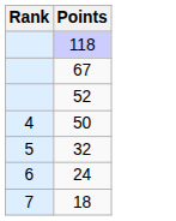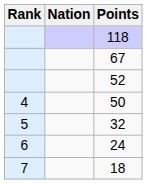 <table class="wikitable sortable" style="text-align:center">
 <tr>
 <th>Rank</th>
+<th>Nation</th>
 <th>Points</th>
 </tr>
 <tr style="background-color:#ccccff">
 <td bgcolor = DDEEFF></td>
+<td align=left></td>
 <td>118</td>
 </tr>
 <tr>
 <td bgcolor = DDEEFF></td>
+<td align=left></td>
 <td>67</td>
 </tr>
 <tr>
 <td bgcolor = DDEEFF></td>
+<td align=left></td>
 <td>52</td>
 </tr>
 <tr>
 <td bgcolor = DDEEFF>4</td>
+<td align=left></td>
 <td>50</td>
 </tr>
 <tr>
 <td bgcolor = DDEEFF>5</td>
+<td align=left></td>
 <td>32</td>
 </tr>
 <tr>
 <td bgcolor = DDEEFF>6</td>
+<td align=left></td>
 <td>24</td>
 </tr>
 <tr>
 <td bgcolor = DDEEFF>7</td>
+<td align=left></td>
 <td>18</td>
 </tr>
 </table>
